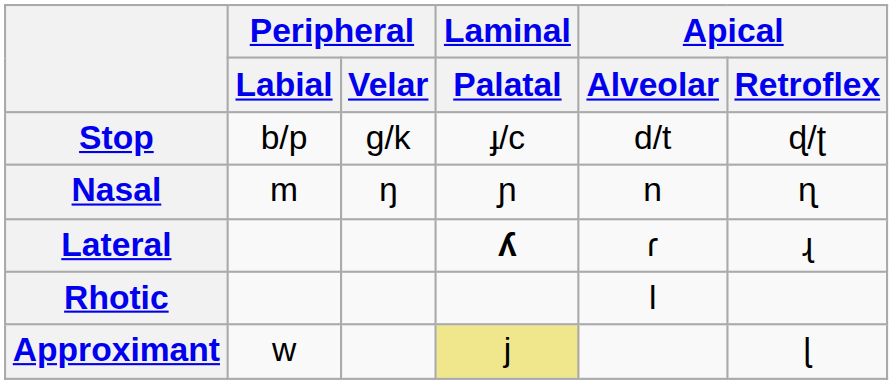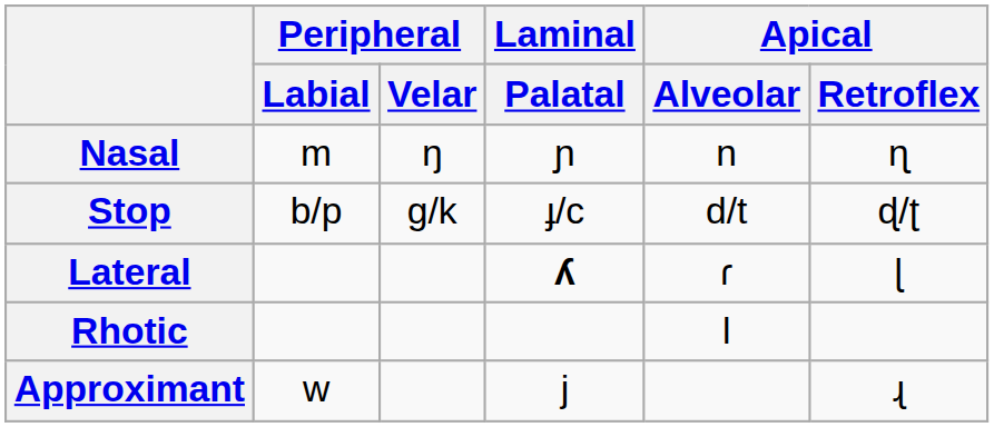 <table class="wikitable" style="text-align:center">
 <tr>
 <th rowspan="2"></th>
 <th colspan="2"><a href='#'>Peripheral</a></th>
 <th><a href='#'>Laminal</a></th>
 <th colspan="2"><a href='#'>Apical</a></th>
 </tr>
 <tr>
 <th><a href='#'>Labial</a></th>
 <th><a href='#'>Velar</a></th>
 <th><a href='#'>Palatal</a></th>
 <th><a href='#'>Alveolar</a></th>
 <th><a href='#'>Retroflex</a></th>
 </tr>
 <tr>
+<th><a href='#'>Nasal</a></th>
+<td>m</td>
+<td>ŋ</td>
+<td>ɲ</td>
+<td>n</td>
+<td>ɳ</td>
+</tr>
+<tr>
 <th><a href='#'>Stop</a></th>
 <td>b/p</td>
 <td>ɡ/k</td>
 <td>ɟ/c</td>
 <td>d/t</td>
 <td>ɖ/ʈ</td>
 </tr>
 <tr>
-<th><a href='#'>Nasal</a></th>
-<td>m</td>
-<td>ŋ</td>
-<td>ɲ</td>
-<td>n</td>
-<td>ɳ</td>
-</tr>
-<tr>
 <th><a href='#'>Lateral</a></th>
 <td></td>
 <td></td>
 <td><strong>ʎ</strong></td>
 <td>ɾ</td>
-<td>ɻ</td>
+<td>ɭ</td>
 </tr>
 <tr>
 <th><a href='#'>Rhotic</a></th>
 <td></td>
 <td></td>
 <td></td>
 <td>l</td>
 <td></td>
 </tr>
 <tr>
 <th><a href='#'>Approximant</a></th>
 <td>w</td>
 <td></td>
-<td style="background: khaki;">j</td>
+<td>j</td>
 <td></td>
-<td>ɭ</td>
+<td>ɻ</td>
 </tr>
 </table>
